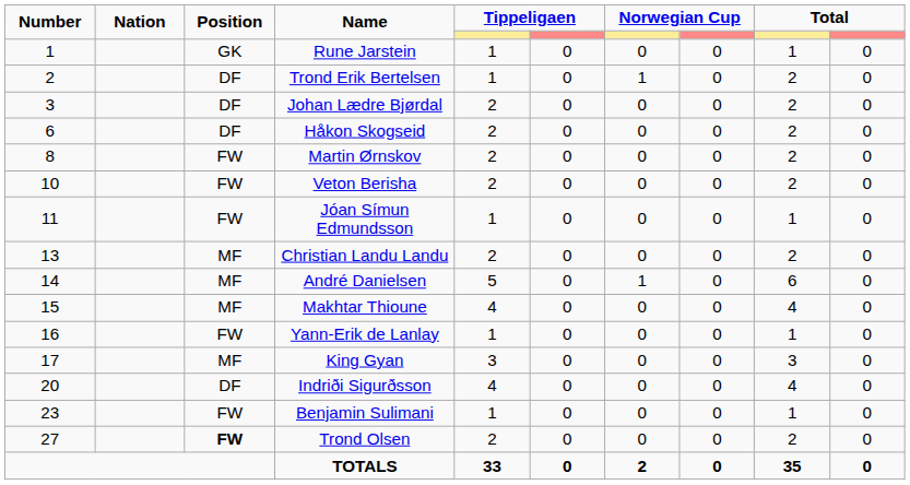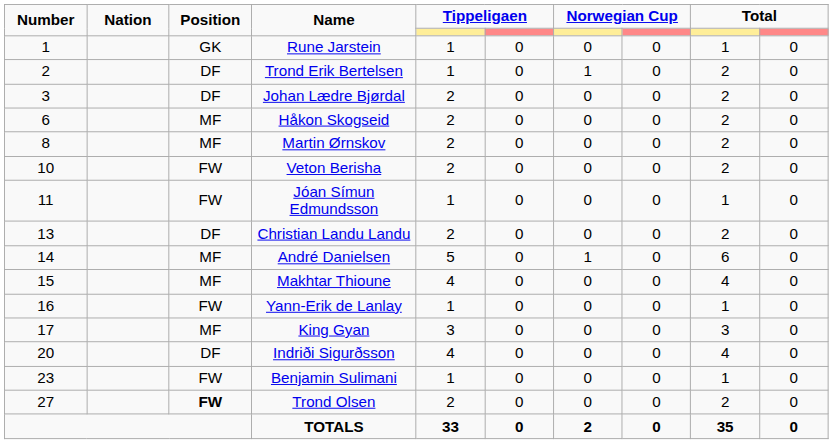 <table class="wikitable" style="font-size: 100%; text-align: center;">
 <tr>
 <td rowspan=2 width="10%" align=center><strong>Number</strong></td>
 <td rowspan=2 width="10%" align=center><strong>Nation</strong></td>
 <td rowspan=2 width="10%" align=center><strong>Position</strong></td>
 <td rowspan=2 width="20%" align=center><strong>Name</strong></td>
 <td colspan=2 align=center><strong><a href='#'>Tippeligaen</a></strong></td>
 <td colspan=2 align=center><strong><a href='#'>Norwegian Cup</a></strong></td>
 <td colspan=2 align=center><strong>Total</strong></td>
 </tr>
 <tr>
 <th width=60 style="background: #FFEE99"></th>
 <th width=60 style="background: #FF8888"></th>
 <th width=60 style="background: #FFEE99"></th>
 <th width=60 style="background: #FF8888"></th>
 <th width=60 style="background: #FFEE99"></th>
 <th width=60 style="background: #FF8888"></th>
 </tr>
 <tr>
 <td>1</td>
 <td></td>
 <td>GK</td>
 <td><a href='#'>Rune Jarstein</a></td>
 <td>1</td>
 <td>0</td>
 <td>0</td>
 <td>0</td>
 <td>1</td>
 <td>0</td>
 </tr>
 <tr>
 <td>2</td>
 <td></td>
 <td>DF</td>
 <td><a href='#'>Trond Erik Bertelsen</a></td>
 <td>1</td>
 <td>0</td>
 <td>1</td>
 <td>0</td>
 <td>2</td>
 <td>0</td>
 </tr>
 <tr>
 <td>3</td>
 <td></td>
 <td>DF</td>
 <td><a href='#'>Johan Lædre Bjørdal</a></td>
 <td>2</td>
 <td>0</td>
 <td>0</td>
 <td>0</td>
 <td>2</td>
 <td>0</td>
 </tr>
 <tr>
 <td>6</td>
 <td></td>
-<td>DF</td>
+<td>MF</td>
 <td><a href='#'>Håkon Skogseid</a></td>
 <td>2</td>
 <td>0</td>
 <td>0</td>
 <td>0</td>
 <td>2</td>
 <td>0</td>
 </tr>
 <tr>
 <td>8</td>
 <td></td>
-<td>FW</td>
+<td>MF</td>
 <td><a href='#'>Martin Ørnskov</a></td>
 <td>2</td>
 <td>0</td>
 <td>0</td>
 <td>0</td>
 <td>2</td>
 <td>0</td>
 </tr>
 <tr>
 <td>10</td>
 <td></td>
 <td>FW</td>
 <td><a href='#'>Veton Berisha</a></td>
 <td>2</td>
 <td>0</td>
 <td>0</td>
 <td>0</td>
 <td>2</td>
 <td>0</td>
 </tr>
 <tr>
 <td>11</td>
 <td></td>
 <td>FW</td>
 <td><a href='#'>Jóan Símun Edmundsson</a></td>
 <td>1</td>
 <td>0</td>
 <td>0</td>
 <td>0</td>
 <td>1</td>
 <td>0</td>
 </tr>
 <tr>
 <td>13</td>
 <td></td>
-<td>MF</td>
+<td>DF</td>
 <td><a href='#'>Christian Landu Landu</a></td>
 <td>2</td>
 <td>0</td>
 <td>0</td>
 <td>0</td>
 <td>2</td>
 <td>0</td>
 </tr>
 <tr>
 <td>14</td>
 <td></td>
 <td>MF</td>
 <td><a href='#'>André Danielsen</a></td>
 <td>5</td>
 <td>0</td>
 <td>1</td>
 <td>0</td>
 <td>6</td>
 <td>0</td>
 </tr>
 <tr>
 <td>15</td>
 <td></td>
 <td>MF</td>
 <td><a href='#'>Makhtar Thioune</a></td>
 <td>4</td>
 <td>0</td>
 <td>0</td>
 <td>0</td>
 <td>4</td>
 <td>0</td>
 </tr>
 <tr>
 <td>16</td>
 <td></td>
 <td>FW</td>
 <td><a href='#'>Yann-Erik de Lanlay</a></td>
 <td>1</td>
 <td>0</td>
 <td>0</td>
 <td>0</td>
 <td>1</td>
 <td>0</td>
 </tr>
 <tr>
 <td>17</td>
 <td></td>
 <td>MF</td>
 <td><a href='#'>King Gyan</a></td>
 <td>3</td>
 <td>0</td>
 <td>0</td>
 <td>0</td>
 <td>3</td>
 <td>0</td>
 </tr>
 <tr>
 <td>20</td>
 <td></td>
 <td>DF</td>
 <td><a href='#'>Indriði Sigurðsson</a></td>
 <td>4</td>
 <td>0</td>
 <td>0</td>
 <td>0</td>
 <td>4</td>
 <td>0</td>
 </tr>
 <tr>
 <td>23</td>
 <td></td>
 <td>FW</td>
 <td><a href='#'>Benjamin Sulimani</a></td>
 <td>1</td>
 <td>0</td>
 <td>0</td>
 <td>0</td>
 <td>1</td>
 <td>0</td>
 </tr>
 <tr>
 <td>27</td>
 <td></td>
 <td><strong>FW</strong></td>
 <td><a href='#'>Trond Olsen</a></td>
 <td>2</td>
 <td>0</td>
 <td>0</td>
 <td>0</td>
 <td>2</td>
 <td>0</td>
 </tr>
 <tr>
 <td colspan=3></td>
 <td><strong>TOTALS</strong></td>
 <td><strong>33</strong></td>
 <td><strong>0</strong></td>
 <td><strong>2</strong></td>
 <td><strong>0</strong></td>
 <td><strong>35</strong></td>
 <td><strong>0</strong></td>
 </tr>
 </table>
